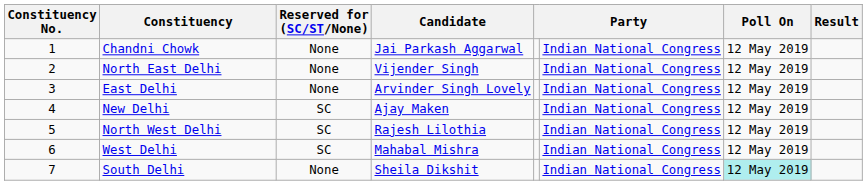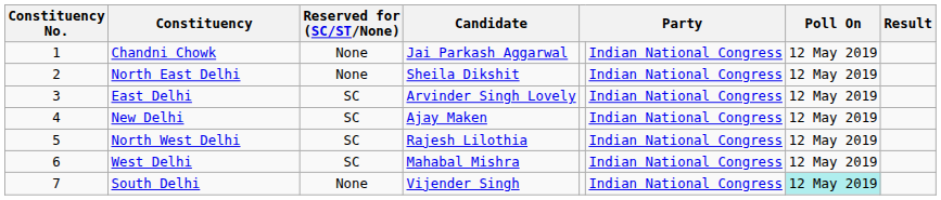 <table class="wikitable sortable">
 <tr>
 <th>Constituency <br> No.</th>
 <th style="width:180px;">Constituency</th>
 <th>Reserved for<br>(<a href='#'>SC/ST</a>/None)</th>
 <th>Candidate</th>
 <th colspan="2">Party</th>
 <th>Poll On</th>
 <th>Result</th>
 </tr>
 <tr>
 <td style="text-align:center;">1</td>
 <td><a href='#'>Chandni Chowk</a></td>
 <td style="text-align:center;">None</td>
 <td><a href='#'>Jai Parkash Aggarwal</a></td>
 <td bgcolor=></td>
 <td><a href='#'>Indian National Congress</a></td>
 <td style="text-align:center;">12 May 2019</td>
 <td></td>
 </tr>
 <tr>
 <td style="text-align:center;">2</td>
 <td><a href='#'>North East Delhi</a></td>
 <td style="text-align:center;">None</td>
-<td><a href='#'>Vijender Singh</a></td>
+<td><a href='#'>Sheila Dikshit</a></td>
 <td bgcolor=></td>
 <td><a href='#'>Indian National Congress</a></td>
 <td style="text-align:center;">12 May 2019</td>
 <td></td>
 </tr>
 <tr>
 <td style="text-align:center;">3</td>
 <td><a href='#'>East Delhi</a></td>
-<td style="text-align:center;">None</td>
+<td style="text-align:center;">SC</td>
 <td><a href='#'>Arvinder Singh Lovely</a></td>
 <td bgcolor=></td>
 <td><a href='#'>Indian National Congress</a></td>
 <td style="text-align:center;">12 May 2019</td>
 <td></td>
 </tr>
 <tr>
 <td style="text-align:center;">4</td>
 <td><a href='#'>New Delhi</a></td>
 <td style="text-align:center;">SC</td>
 <td><a href='#'>Ajay Maken</a></td>
 <td bgcolor=></td>
 <td><a href='#'>Indian National Congress</a></td>
 <td style="text-align:center;">12 May 2019</td>
 <td></td>
 </tr>
 <tr>
 <td style="text-align:center;">5</td>
 <td><a href='#'>North West Delhi</a></td>
 <td style="text-align:center;">SC</td>
 <td><a href='#'>Rajesh Lilothia</a></td>
 <td bgcolor=></td>
 <td><a href='#'>Indian National Congress</a></td>
 <td style="text-align:center;">12 May 2019</td>
 <td></td>
 </tr>
 <tr>
 <td style="text-align:center;">6</td>
 <td><a href='#'>West Delhi</a></td>
 <td style="text-align:center;">SC</td>
 <td><a href='#'>Mahabal Mishra</a></td>
 <td bgcolor=></td>
 <td><a href='#'>Indian National Congress</a></td>
 <td style="text-align:center;">12 May 2019</td>
 <td></td>
 </tr>
 <tr>
 <td style="text-align:center;">7</td>
 <td><a href='#'>South Delhi</a></td>
 <td style="text-align:center;">None</td>
-<td><a href='#'>Sheila Dikshit</a></td>
+<td><a href='#'>Vijender Singh</a></td>
 <td bgcolor=></td>
 <td><a href='#'>Indian National Congress</a></td>
 <td style="background: paleturquoise; text-align:center;">12 May 2019</td>
 <td></td>
 </tr>
 </table>
